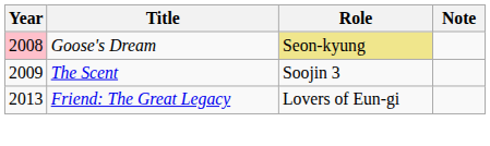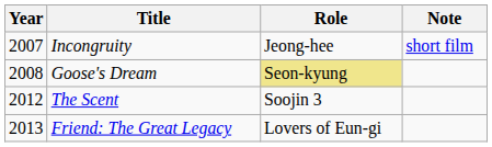 <table class="wikitable" style="width:450px">
 <tr>
 <th width=10>Year</th>
 <th>Title</th>
 <th>Role</th>
 <th>Note</th>
 </tr>
 <tr>
-<td style="background: pink;">2008</td>
+<td>2007</td>
+<td><em>Incongruity</em></td>
+<td>Jeong-hee</td>
+<td><a href='#'>short film</a></td>
+</tr>
+<tr>
+<td>2008</td>
 <td><em>Goose's Dream</em></td>
 <td style="background: khaki;">Seon-kyung</td>
 <td></td>
 </tr>
 <tr>
-<td>2009</td>
+<td>2012</td>
 <td><em><a href='#'>The Scent</a></em></td>
 <td>Soojin 3</td>
 <td></td>
 </tr>
 <tr>
 <td>2013</td>
 <td><em><a href='#'>Friend: The Great Legacy</a></em></td>
 <td>Lovers of Eun-gi</td>
 <td></td>
 </tr>
 </table>
